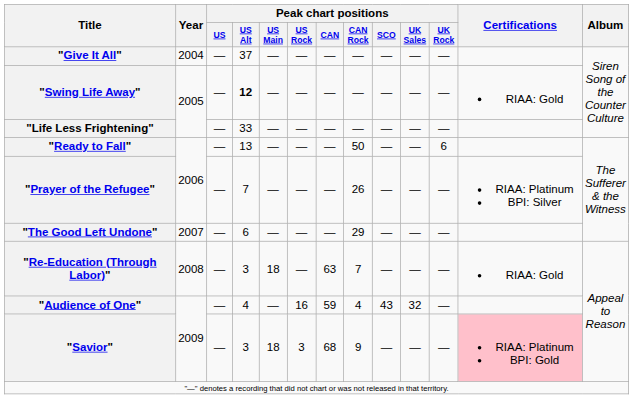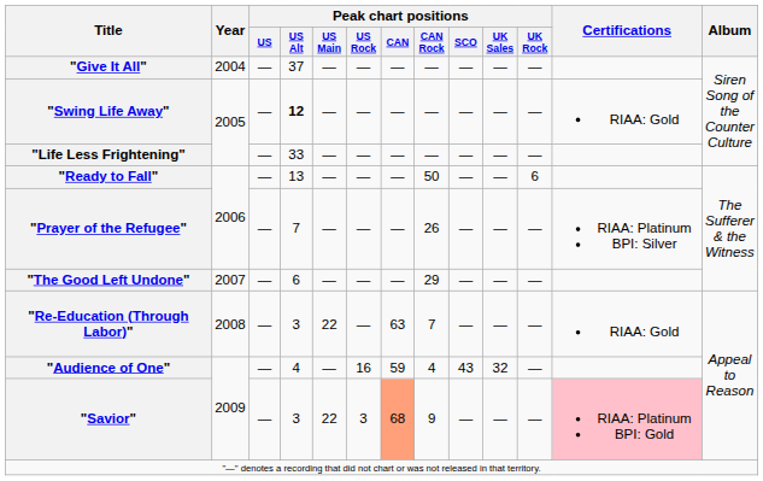 <table class="wikitable plainrowheaders" style="text-align:center;">
 <tr>
 <th scope="col" rowspan="2" style="width:18em;">Title</th>
 <th scope="col" rowspan="2">Year</th>
 <th colspan="9" scope="col">Peak chart positions</th>
 <th scope="col" rowspan="2" style="width:12em;"><a href='#'>Certifications</a></th>
 <th scope="col" rowspan="2">Album</th>
 </tr>
 <tr>
 <th style="width:3em;font-size:75%"><a href='#'>US</a><br></th>
 <th style="width:3em;font-size:75%"><a href='#'>US<br>Alt</a><br></th>
 <th style="width:3em;font-size:75%"><a href='#'>US<br>Main</a><br></th>
 <th style="width:3em;font-size:75%"><a href='#'>US<br>Rock</a><br></th>
 <th style="width:3em;font-size:75%"><a href='#'>CAN</a><br></th>
 <th style="width:3em;font-size:75%"><a href='#'>CAN<br>Rock</a><br></th>
 <th style="width:3em;font-size:75%"><a href='#'>SCO</a><br></th>
 <th style="width:3em;font-size:75%"><a href='#'>UK<br>Sales</a><br></th>
 <th style="width:3em;font-size:75%"><a href='#'>UK<br>Rock</a><br></th>
 </tr>
 <tr>
 <th scope="row">"<a href='#'>Give It All</a>"</th>
 <td>2004</td>
 <td>—</td>
 <td>37</td>
 <td>—</td>
 <td>—</td>
 <td>—</td>
 <td>—</td>
 <td>—</td>
 <td>—</td>
 <td>—</td>
 <td></td>
 <td rowspan="3"><em>Siren Song of the Counter Culture</em></td>
 </tr>
 <tr>
 <th scope="row">"<a href='#'>Swing Life Away</a>"</th>
 <td rowspan="2">2005</td>
 <td>—</td>
 <td><strong>12</strong></td>
 <td>—</td>
 <td>—</td>
 <td>—</td>
 <td>—</td>
 <td>—</td>
 <td>—</td>
 <td>—</td>
 <td><br><ul><li>RIAA: Gold</li></ul></td>
 </tr>
 <tr>
 <th scope="row">"Life Less Frightening"</th>
 <td>—</td>
 <td>33</td>
 <td>—</td>
 <td>—</td>
 <td>—</td>
 <td>—</td>
 <td>—</td>
 <td>—</td>
 <td>—</td>
 <td></td>
 </tr>
 <tr>
 <th scope="row">"<a href='#'>Ready to Fall</a>"</th>
 <td rowspan="2">2006</td>
 <td>—</td>
 <td>13</td>
 <td>—</td>
 <td>—</td>
 <td>—</td>
 <td>50</td>
 <td>—</td>
 <td>—</td>
 <td>6</td>
 <td></td>
 <td rowspan="3"><em>The Sufferer & the Witness</em></td>
 </tr>
 <tr>
 <th scope="row">"<a href='#'>Prayer of the Refugee</a>"</th>
 <td>—</td>
 <td>7</td>
 <td>—</td>
 <td>—</td>
 <td>—</td>
 <td>26</td>
 <td>—</td>
 <td>—</td>
 <td>—</td>
 <td><br><ul><li>RIAA: Platinum</li><li>BPI: Silver</li></ul></td>
 </tr>
 <tr>
 <th scope="row">"<a href='#'>The Good Left Undone</a>"</th>
 <td>2007</td>
 <td>—</td>
 <td>6</td>
 <td>—</td>
 <td>—</td>
 <td>—</td>
 <td>29</td>
 <td>—</td>
 <td>—</td>
 <td>—</td>
 <td></td>
 </tr>
 <tr>
 <th scope="row">"<a href='#'>Re-Education (Through Labor)</a>"</th>
 <td>2008</td>
 <td>—</td>
 <td>3</td>
-<td>18</td>
+<td>22</td>
 <td>—</td>
 <td>63</td>
 <td>7</td>
 <td>—</td>
 <td>—</td>
 <td>—</td>
 <td><br><ul><li>RIAA: Gold</li></ul></td>
 <td rowspan="3"><em>Appeal to Reason</em></td>
 </tr>
 <tr>
 <th scope="row">"<a href='#'>Audience of One</a>"</th>
 <td rowspan="2">2009</td>
 <td>—</td>
 <td>4</td>
 <td>—</td>
 <td>16</td>
 <td>59</td>
 <td>4</td>
 <td>43</td>
 <td>32</td>
 <td>—</td>
 <td></td>
 </tr>
 <tr>
 <th scope="row">"<a href='#'>Savior</a>"</th>
 <td>—</td>
 <td>3</td>
-<td>18</td>
+<td>22</td>
 <td>3</td>
-<td>68</td>
+<td style="background: lightsalmon;">68</td>
 <td>9</td>
 <td>—</td>
 <td>—</td>
 <td>—</td>
 <td style="background: pink;"><br><ul><li>RIAA: Platinum</li><li>BPI: Gold</li></ul></td>
 </tr>
 <tr>
 <td colspan="14" style="text-align:center; font-size:8pt;">"—" denotes a recording that did not chart or was not released in that territory.</td>
 </tr>
 </table>
